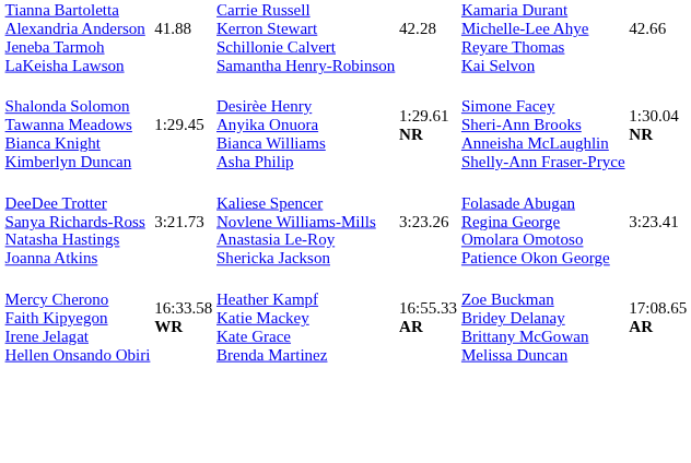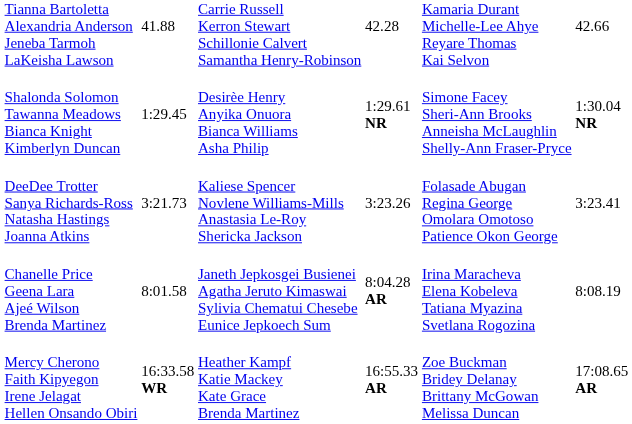 <table>
 <tr>
 <td></td>
 <td><br><a href='#'>Tianna Bartoletta</a><br><a href='#'>Alexandria Anderson</a><br><a href='#'>Jeneba Tarmoh</a><br><a href='#'>LaKeisha Lawson</a></td>
 <td>41.88</td>
 <td><br><a href='#'>Carrie Russell</a><br><a href='#'>Kerron Stewart</a><br><a href='#'>Schillonie Calvert</a><br><a href='#'>Samantha Henry-Robinson</a></td>
 <td>42.28</td>
 <td><br><a href='#'>Kamaria Durant</a><br><a href='#'>Michelle-Lee Ahye</a><br><a href='#'>Reyare Thomas</a><br><a href='#'>Kai Selvon</a></td>
 <td>42.66</td>
 </tr>
 <tr>
 <td></td>
 <td><br><a href='#'>Shalonda Solomon</a><br><a href='#'>Tawanna Meadows</a><br><a href='#'>Bianca Knight</a><br><a href='#'>Kimberlyn Duncan</a></td>
 <td>1:29.45</td>
 <td><br><a href='#'>Desirèe Henry</a><br><a href='#'>Anyika Onuora</a><br><a href='#'>Bianca Williams</a><br><a href='#'>Asha Philip</a></td>
 <td>1:29.61<br><strong>NR</strong></td>
 <td><br><a href='#'>Simone Facey</a><br><a href='#'>Sheri-Ann Brooks</a><br><a href='#'>Anneisha McLaughlin</a><br><a href='#'>Shelly-Ann Fraser-Pryce</a></td>
 <td>1:30.04<br><strong>NR</strong></td>
 </tr>
 <tr>
 <td></td>
 <td><br><a href='#'>DeeDee Trotter</a><br><a href='#'>Sanya Richards-Ross</a><br><a href='#'>Natasha Hastings</a><br><a href='#'>Joanna Atkins</a></td>
 <td>3:21.73</td>
 <td><br><a href='#'>Kaliese Spencer</a><br><a href='#'>Novlene Williams-Mills</a><br><a href='#'>Anastasia Le-Roy</a><br><a href='#'>Shericka Jackson</a></td>
 <td>3:23.26</td>
 <td><br><a href='#'>Folasade Abugan</a><br><a href='#'>Regina George</a><br><a href='#'>Omolara Omotoso</a><br><a href='#'>Patience Okon George</a></td>
 <td>3:23.41</td>
 </tr>
 <tr>
 <td></td>
+<td><br><a href='#'>Chanelle Price</a><br><a href='#'>Geena Lara</a><br><a href='#'>Ajeé Wilson</a><br><a href='#'>Brenda Martinez</a></td>
+<td>8:01.58</td>
+<td><br><a href='#'>Janeth Jepkosgei Busienei</a><br><a href='#'>Agatha Jeruto Kimaswai</a><br><a href='#'>Sylivia Chematui Chesebe</a><br><a href='#'>Eunice Jepkoech Sum</a></td>
+<td>8:04.28<br><strong>AR</strong></td>
+<td><br><a href='#'>Irina Maracheva</a><br><a href='#'>Elena Kobeleva</a><br><a href='#'>Tatiana Myazina</a><br><a href='#'>Svetlana Rogozina</a></td>
+<td>8:08.19</td>
+</tr>
+<tr>
+<td></td>
 <td><br><a href='#'>Mercy Cherono</a><br><a href='#'>Faith Kipyegon</a><br><a href='#'>Irene Jelagat</a><br><a href='#'>Hellen Onsando Obiri</a></td>
 <td>16:33.58<br><strong>WR</strong></td>
 <td><br><a href='#'>Heather Kampf</a><br><a href='#'>Katie Mackey</a><br><a href='#'>Kate Grace</a><br><a href='#'>Brenda Martinez</a></td>
 <td>16:55.33<br><strong>AR</strong></td>
 <td><br><a href='#'>Zoe Buckman</a><br><a href='#'>Bridey Delanay</a><br><a href='#'>Brittany McGowan</a><br><a href='#'>Melissa Duncan</a></td>
 <td>17:08.65<br><strong>AR</strong></td>
 </tr>
 </table>
